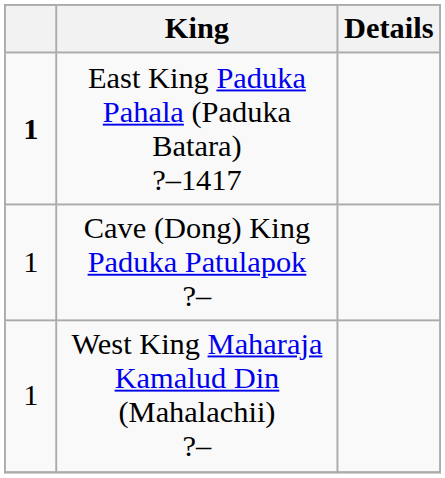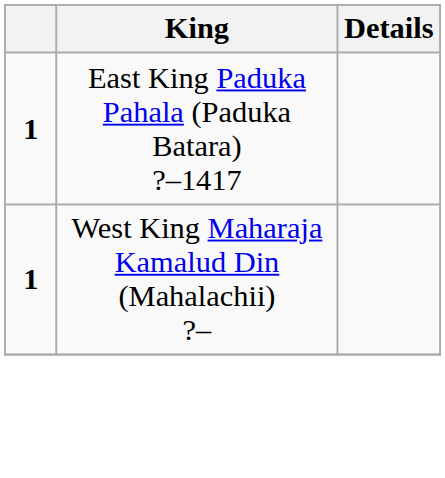 <table class="wikitable">
 <tr>
 <th width="20"></th>
 <th width="140">King</th>
 <th>Details</th>
 </tr>
 <tr>
 <td align="center"><strong>1</strong></td>
 <td align="center">East King <a href='#'>Paduka Pahala</a> (Paduka Batara) <br> ?–1417</td>
 <td></td>
 </tr>
 <tr>
-<td align="center">1</td>
-<td align="center">Cave (Dong) King <a href='#'>Paduka Patulapok</a> <br> ?–</td>
-<td></td>
-</tr>
-<tr>
-<td align="center">1</td>
+<td align="center"><strong>1</strong></td>
 <td align="center">West King <a href='#'>Maharaja Kamalud Din</a> (Mahalachii) <br> ?–</td>
 <td></td>
 </tr>
 <tr>
 </tr>
 </table>
